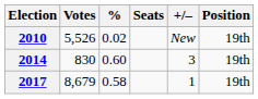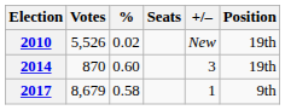 <table class="wikitable" style="text-align: right;">
 <tr>
 <th>Election</th>
 <th>Votes</th>
 <th>%</th>
 <th>Seats</th>
 <th>+/–</th>
 <th>Position</th>
 </tr>
 <tr>
 <th><a href='#'>2010</a></th>
 <td>5,526</td>
 <td>0.02</td>
 <td></td>
 <td><em>New</em></td>
 <td>19th</td>
 </tr>
 <tr>
 <th><a href='#'>2014</a></th>
-<td>830</td>
+<td>870</td>
 <td>0.60</td>
 <td></td>
 <td> 3</td>
 <td>19th</td>
 </tr>
 <tr>
 <th><a href='#'>2017</a></th>
 <td>8,679</td>
 <td>0.58</td>
 <td></td>
 <td> 1</td>
-<td>19th</td>
+<td>9th</td>
 </tr>
 </table>
